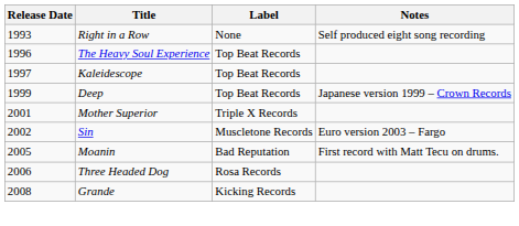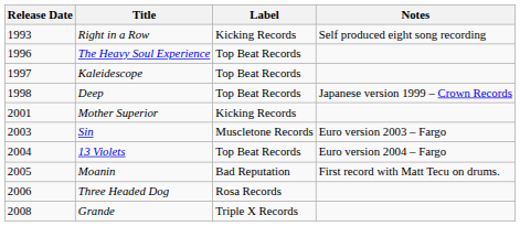 <table class="wikitable" style="font-size: 95%;">
 <tr>
 <th>Release Date</th>
 <th>Title</th>
 <th>Label</th>
 <th>Notes</th>
 </tr>
 <tr>
 <td>1993</td>
 <td><em>Right in a Row</em></td>
-<td>None</td>
+<td>Kicking Records</td>
 <td>Self produced eight song recording</td>
 </tr>
 <tr>
 <td>1996</td>
 <td><em><a href='#'>The Heavy Soul Experience</a></em></td>
 <td>Top Beat Records</td>
 <td></td>
 </tr>
 <tr>
 <td>1997</td>
 <td><em>Kaleidescope</em></td>
 <td>Top Beat Records</td>
 <td></td>
 </tr>
 <tr>
-<td>1999</td>
+<td>1998</td>
 <td><em>Deep</em></td>
 <td>Top Beat Records</td>
 <td>Japanese version 1999 – <a href='#'>Crown Records</a></td>
 </tr>
 <tr>
 <td>2001</td>
 <td><em>Mother Superior</em></td>
-<td>Triple X Records</td>
+<td>Kicking Records</td>
 <td></td>
 </tr>
 <tr>
-<td>2002</td>
+<td>2003</td>
 <td><em><a href='#'>Sin</a></em></td>
 <td>Muscletone Records</td>
 <td>Euro version 2003 – Fargo</td>
+</tr>
+<tr>
+<td>2004</td>
+<td><em><a href='#'>13 Violets</a></em></td>
+<td>Top Beat Records</td>
+<td>Euro version 2004 – Fargo</td>
 </tr>
 <tr>
 <td>2005</td>
 <td><em>Moanin</em></td>
 <td>Bad Reputation</td>
 <td>First record with Matt Tecu on drums.</td>
 </tr>
 <tr>
 <td>2006</td>
 <td><em>Three Headed Dog</em></td>
 <td>Rosa Records</td>
 <td></td>
 </tr>
 <tr>
 <td>2008</td>
 <td><em>Grande</em></td>
-<td>Kicking Records</td>
+<td>Triple X Records</td>
 <td></td>
 </tr>
 </table>
